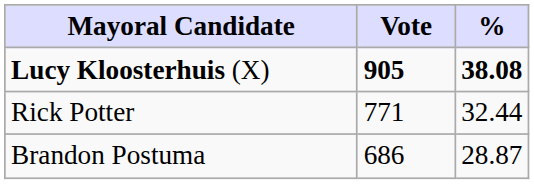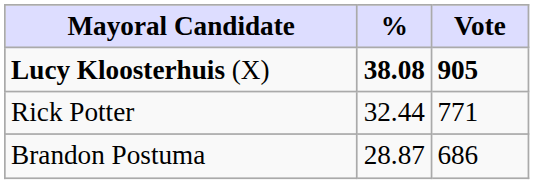 <table class="wikitable">
 <tr>
 <th style="background:#ddf; width:200px;">Mayoral Candidate</th>
+<th style="background:#ddf; width:30px;">%</th>
 <th style="background:#ddf; width:50px;">Vote</th>
-<th style="background:#ddf; width:30px;">%</th>
 </tr>
 <tr>
 <td><strong>Lucy Kloosterhuis</strong>  (X)</td>
+<td><strong>38.08</strong></td>
 <td><strong>905</strong></td>
-<td><strong>38.08</strong></td>
 </tr>
 <tr>
 <td>Rick Potter</td>
+<td>32.44</td>
 <td>771</td>
-<td>32.44</td>
 </tr>
 <tr>
 <td>Brandon Postuma</td>
+<td>28.87</td>
 <td>686</td>
-<td>28.87</td>
 </tr>
 </table>
